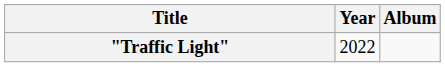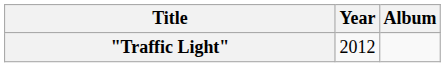 <table class="wikitable plainrowheaders" style="text-align:center;" border="1">
 <tr>
 <th scope="col" style="width:18em;">Title</th>
 <th scope="col" style="width:1em;">Year</th>
 <th scope="col">Album</th>
 </tr>
 <tr>
 <th scope="row">"Traffic Light"<br></th>
-<td>2022</td>
+<td>2012</td>
 <td></td>
 </tr>
 </table>
